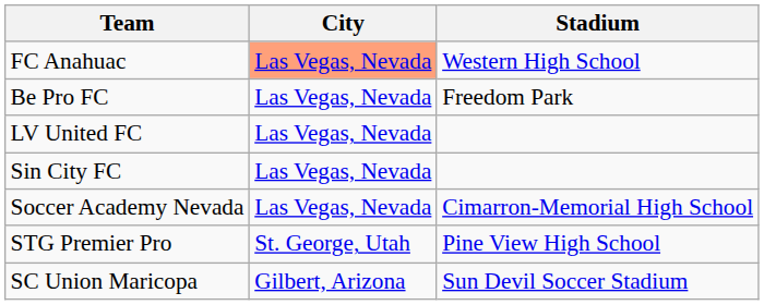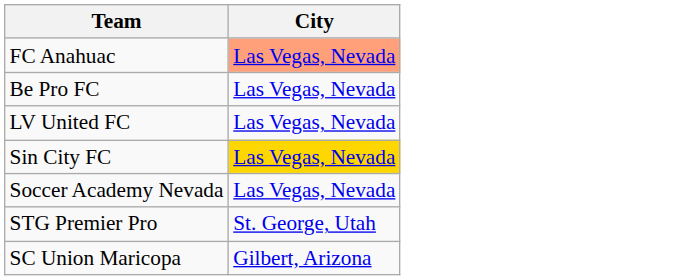 <table class="wikitable sortable">
 <tr>
 <th scope="col">Team</th>
 <th scope="col">City</th>
-<th scope="col">Stadium</th>
 </tr>
 <tr>
 <td>FC Anahuac</td>
 <td style="background: lightsalmon;"><a href='#'>Las Vegas, Nevada</a></td>
-<td><a href='#'>Western High School</a></td>
 </tr>
 <tr>
 <td>Be Pro FC</td>
 <td><a href='#'>Las Vegas, Nevada</a></td>
-<td>Freedom Park</td>
 </tr>
 <tr>
 <td>LV United FC</td>
 <td><a href='#'>Las Vegas, Nevada</a></td>
-<td></td>
 </tr>
 <tr>
 <td>Sin City FC</td>
-<td><a href='#'>Las Vegas, Nevada</a></td>
-<td></td>
+<td style="background: gold;"><a href='#'>Las Vegas, Nevada</a></td>
 </tr>
 <tr>
 <td>Soccer Academy Nevada</td>
 <td><a href='#'>Las Vegas, Nevada</a></td>
-<td><a href='#'>Cimarron-Memorial High School</a></td>
 </tr>
 <tr>
 <td>STG Premier Pro</td>
 <td><a href='#'>St. George, Utah</a></td>
-<td><a href='#'>Pine View High School</a></td>
 </tr>
 <tr>
 <td>SC Union Maricopa</td>
 <td><a href='#'>Gilbert, Arizona</a></td>
-<td><a href='#'>Sun Devil Soccer Stadium</a></td>
 </tr>
 </table>
